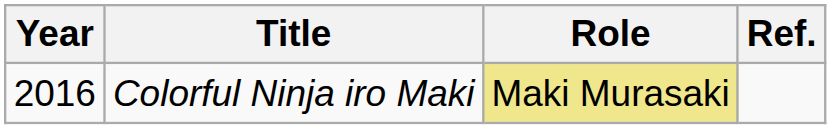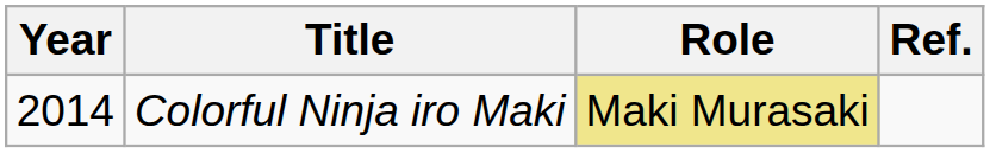 <table class="wikitable">
 <tr>
 <th>Year</th>
 <th>Title</th>
 <th>Role</th>
 <th>Ref.</th>
 </tr>
 <tr>
-<td>2016</td>
+<td>2014</td>
 <td><em>Colorful Ninja iro Maki</em></td>
 <td style="background: khaki;">Maki Murasaki</td>
 <td></td>
 </tr>
 </table>
